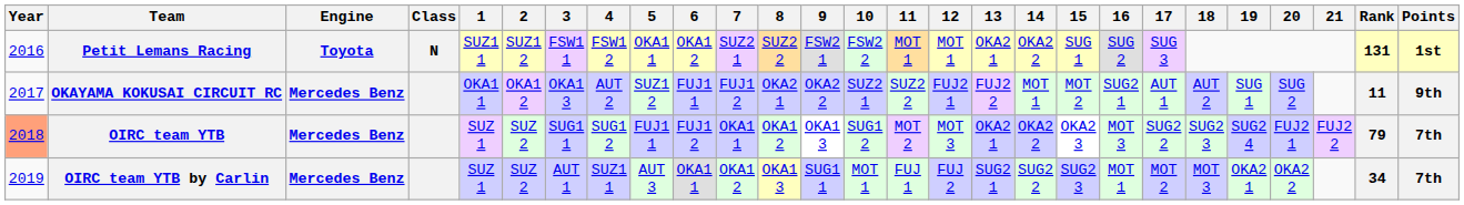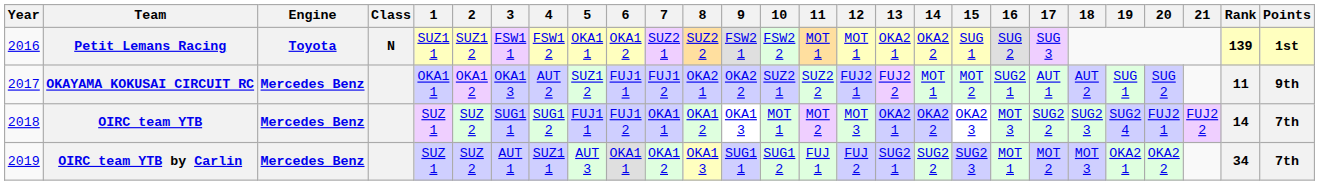 <table class="wikitable" style="text-align:center; font-size:90%">
 <tr>
 <th>Year</th>
 <th>Team</th>
 <th>Engine</th>
 <th>Class</th>
 <th>1</th>
 <th>2</th>
 <th>3</th>
 <th>4</th>
 <th>5</th>
 <th>6</th>
 <th>7</th>
 <th>8</th>
 <th>9</th>
 <th>10</th>
 <th>11</th>
 <th>12</th>
 <th>13</th>
 <th>14</th>
 <th>15</th>
 <th>16</th>
 <th>17</th>
 <th>18</th>
 <th>19</th>
 <th>20</th>
 <th>21</th>
 <th>Rank</th>
 <th>Points</th>
 </tr>
 <tr>
 <td><a href='#'>2016</a></td>
 <th><a href='#'>Petit Lemans Racing</a></th>
 <th><a href='#'>Toyota</a></th>
 <th>N</th>
 <td style="background:#FFFFBF"><a href='#'>SUZ1<br>1</a><br></td>
 <td style="background:#FFFFBF"><a href='#'>SUZ1<br>2</a><br></td>
 <td style="background:#EFCFFF;"><a href='#'>FSW1<br>1</a><br></td>
 <td style="background:#FFFFBF"><a href='#'>FSW1<br>2</a><br></td>
 <td style="background:#FFFFBF"><a href='#'>OKA1<br>1</a><br></td>
 <td style="background:#FFFFBF"><a href='#'>OKA1<br>2</a><br></td>
 <td style="background:#EFCFFF;"><a href='#'>SUZ2<br>1</a><br></td>
 <td style="background:#FFDF9F"><a href='#'>SUZ2<br>2</a><br></td>
 <td style="background:#DFDFDF"><a href='#'>FSW2<br>1</a><br></td>
 <td style="background:#DFFFDF"><a href='#'>FSW2<br>2</a><br></td>
 <td style="background:#FFDF9F"><a href='#'>MOT<br>1</a><br></td>
 <td style="background:#FFFFBF"><a href='#'>MOT<br>1</a><br></td>
 <td style="background:#FFFFBF"><a href='#'>OKA2<br>1</a><br></td>
 <td style="background:#FFFFBF"><a href='#'>OKA2<br>2</a><br></td>
 <td style="background:#FFFFBF"><a href='#'>SUG<br>1</a><br></td>
 <td style="background:#DFDFDF"><a href='#'>SUG<br>2</a><br></td>
 <td style="background:#EFCFFF;"><a href='#'>SUG<br>3</a><br></td>
 <td colspan=4></td>
-<th style="background:#FFFFBF">131</th>
+<th style="background:#FFFFBF">139</th>
 <th style="background:#FFFFBF">1st</th>
 </tr>
 <tr>
 <td><a href='#'>2017</a></td>
 <th><a href='#'>OKAYAMA KOKUSAI CIRCUIT RC</a></th>
 <th><a href='#'>Mercedes Benz</a></th>
 <th></th>
 <td style="background:#cfcfff;"><a href='#'>OKA1<br>1</a><br></td>
 <td style="background:#EFCFFF;"><a href='#'>OKA1<br>2</a><br></td>
 <td style="background:#cfcfff;"><a href='#'>OKA1<br>3</a><br></td>
 <td style="background:#cfcfff;"><a href='#'>AUT<br>2</a><br></td>
 <td style="background:#DFFFDF"><a href='#'>SUZ1<br>2</a><br></td>
 <td style="background:#cfcfff;"><a href='#'>FUJ1<br>1</a><br></td>
 <td style="background:#cfcfff;"><a href='#'>FUJ1<br>2</a><br></td>
 <td style="background:#cfcfff;"><a href='#'>OKA2<br>1</a><br></td>
 <td style="background:#cfcfff;"><a href='#'>OKA2<br>2</a><br></td>
 <td style="background:#cfcfff;"><a href='#'>SUZ2<br>1</a><br></td>
 <td style="background:#DFFFDF"><a href='#'>SUZ2<br>2</a><br></td>
 <td style="background:#cfcfff;"><a href='#'>FUJ2<br>1</a><br></td>
 <td style="background:#EFCFFF;"><a href='#'>FUJ2<br>2</a><br></td>
 <td style="background:#DFFFDF"><a href='#'>MOT<br>1</a><br></td>
 <td style="background:#DFFFDF"><a href='#'>MOT<br>2</a><br></td>
 <td style="background:#DFFFDF"><a href='#'>SUG2<br>1</a><br></td>
 <td style="background:#DFFFDF"><a href='#'>AUT<br>1</a><br></td>
 <td style="background:#cfcfff;"><a href='#'>AUT<br>2</a><br></td>
 <td style="background:#DFFFDF"><a href='#'>SUG<br>1</a><br></td>
 <td style="background:#cfcfff;"><a href='#'>SUG<br>2</a><br></td>
 <td></td>
 <th>11</th>
 <th>9th</th>
 </tr>
 <tr>
-<td style="background: lightsalmon;"><a href='#'>2018</a></td>
+<td><a href='#'>2018</a></td>
 <th nowrap><a href='#'>OIRC team YTB</a></th>
 <th><a href='#'>Mercedes Benz</a></th>
 <th></th>
 <td style="background:#EFCFFF;"><a href='#'>SUZ<br>1</a><br></td>
 <td style="background:#DFFFDF"><a href='#'>SUZ<br>2</a><br></td>
 <td style="background:#cfcfff;"><a href='#'>SUG1<br>1</a><br></td>
 <td style="background:#DFFFDF"><a href='#'>SUG1<br>2</a><br></td>
 <td style="background:#cfcfff;"><a href='#'>FUJ1<br>1</a><br></td>
 <td style="background:#cfcfff;"><a href='#'>FUJ1<br>2</a><br></td>
 <td style="background:#cfcfff;"><a href='#'>OKA1<br>1</a><br></td>
 <td style="background:#DFFFDF"><a href='#'>OKA1<br>2</a><br></td>
 <td style="background:#FFFFFF"><a href='#'>OKA1<br>3</a><br></td>
-<td style="background:#DFFFDF"><a href='#'>SUG1<br>2</a><br></td>
+<td style="background:#DFFFDF"><a href='#'>MOT<br>1</a><br></td>
 <td style="background:#EFCFFF;"><a href='#'>MOT<br>2</a><br></td>
 <td style="background:#DFFFDF"><a href='#'>MOT<br>3</a><br></td>
 <td style="background:#cfcfff;"><a href='#'>OKA2<br>1</a><br></td>
 <td style="background:#cfcfff;"><a href='#'>OKA2<br>2</a><br></td>
 <td style="background:#FFFFFF"><a href='#'>OKA2<br>3</a><br></td>
 <td style="background:#DFFFDF"><a href='#'>MOT<br>3</a><br></td>
 <td style="background:#DFFFDF"><a href='#'>SUG2<br>2</a><br></td>
 <td style="background:#DFFFDF"><a href='#'>SUG2<br>3</a><br></td>
 <td style="background:#cfcfff;"><a href='#'>SUG2<br>4</a><br></td>
 <td style="background:#cfcfff;"><a href='#'>FUJ2<br>1</a><br></td>
 <td style="background:#EFCFFF;"><a href='#'>FUJ2<br>2</a><br></td>
-<th>79</th>
+<th>14</th>
 <th>7th</th>
 </tr>
 <tr>
 <td><a href='#'>2019</a></td>
 <th nowrap><a href='#'>OIRC team YTB</a> by <a href='#'>Carlin</a></th>
 <th><a href='#'>Mercedes Benz</a></th>
 <th></th>
 <td style="background:#cfcfff;"><a href='#'>SUZ<br>1</a><br></td>
 <td style="background:#cfcfff;"><a href='#'>SUZ<br>2</a><br></td>
 <td style="background:#cfcfff;"><a href='#'>AUT<br>1</a><br></td>
 <td style="background:#cfcfff;"><a href='#'>SUZ1<br>1</a><br></td>
 <td style="background:#DFFFDF"><a href='#'>AUT<br>3</a><br></td>
 <td style="background:#DFDFDF"><a href='#'>OKA1<br>1</a><br></td>
 <td style="background:#DFFFDF"><a href='#'>OKA1<br>2</a><br></td>
 <td style="background:#FFFFBF"><a href='#'>OKA1<br>3</a><br></td>
 <td style="background:#cfcfff;"><a href='#'>SUG1<br>1</a><br></td>
-<td style="background:#DFFFDF"><a href='#'>MOT<br>1</a><br></td>
+<td style="background:#DFFFDF"><a href='#'>SUG1<br>2</a><br></td>
 <td style="background:#DFFFDF"><a href='#'>FUJ<br>1</a><br></td>
 <td style="background:#cfcfff;"><a href='#'>FUJ<br>2</a><br></td>
 <td style="background:#cfcfff;"><a href='#'>SUG2<br>1</a><br></td>
 <td style="background:#DFFFDF"><a href='#'>SUG2<br>2</a><br></td>
 <td style="background:#cfcfff;"><a href='#'>SUG2<br>3</a><br></td>
 <td style="background:#DFFFDF"><a href='#'>MOT<br>1</a><br></td>
 <td style="background:#cfcfff;"><a href='#'>MOT<br>2</a><br></td>
 <td style="background:#cfcfff;"><a href='#'>MOT<br>3</a><br></td>
 <td style="background:#DFFFDF"><a href='#'>OKA2<br>1</a><br></td>
 <td style="background:#DFFFDF"><a href='#'>OKA2<br>2</a><br></td>
 <td></td>
 <th>34</th>
 <th>7th</th>
 </tr>
 </table>
